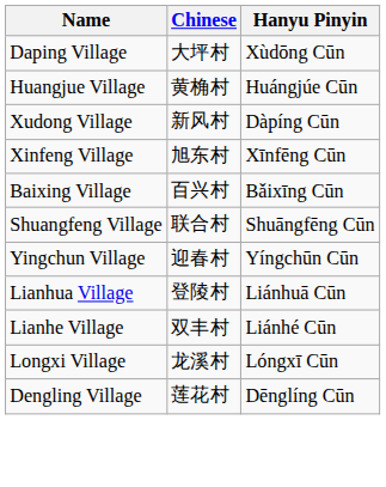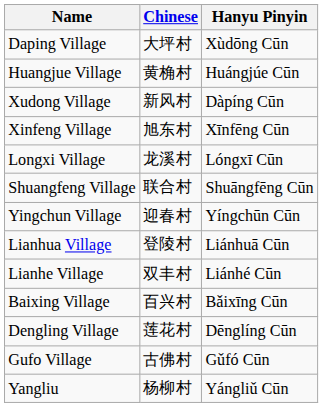 <table class="wikitable">
 <tr>
 <th>Name</th>
 <th><a href='#'>Chinese</a></th>
 <th>Hanyu Pinyin</th>
 </tr>
 <tr>
 <td>Daping Village</td>
 <td>大坪村</td>
 <td>Xùdōng Cūn</td>
 </tr>
 <tr>
 <td>Huangjue Village</td>
 <td>黄桷村</td>
 <td>Huángjúe Cūn</td>
 </tr>
 <tr>
 <td>Xudong Village</td>
 <td>新风村</td>
 <td>Dàpíng Cūn</td>
 </tr>
 <tr>
 <td>Xinfeng Village</td>
 <td>旭东村</td>
 <td>Xīnfēng Cūn</td>
 </tr>
 <tr>
-<td>Baixing Village</td>
-<td>百兴村</td>
-<td>Bǎixīng Cūn</td>
+<td>Longxi Village</td>
+<td>龙溪村</td>
+<td>Lóngxī Cūn</td>
 </tr>
 <tr>
 <td>Shuangfeng Village</td>
 <td>联合村</td>
 <td>Shuāngfēng Cūn</td>
 </tr>
 <tr>
 <td>Yingchun Village</td>
 <td>迎春村</td>
 <td>Yíngchūn Cūn</td>
 </tr>
 <tr>
 <td>Lianhua <a href='#'>Village</a></td>
 <td>登陵村</td>
 <td>Liánhuā Cūn</td>
 </tr>
 <tr>
 <td>Lianhe Village</td>
 <td>双丰村</td>
 <td>Liánhé Cūn</td>
 </tr>
 <tr>
-<td>Longxi Village</td>
-<td>龙溪村</td>
-<td>Lóngxī Cūn</td>
+<td>Baixing Village</td>
+<td>百兴村</td>
+<td>Bǎixīng Cūn</td>
 </tr>
 <tr>
 <td>Dengling Village</td>
 <td>莲花村</td>
 <td>Dēnglíng Cūn</td>
 </tr>
+<tr>
+<td>Gufo Village</td>
+<td>古佛村</td>
+<td>Gǔfó Cūn</td>
+</tr>
+<tr>
+<td>Yangliu</td>
+<td>杨柳村</td>
+<td>Yángliǔ Cūn</td>
+</tr>
 </table>
